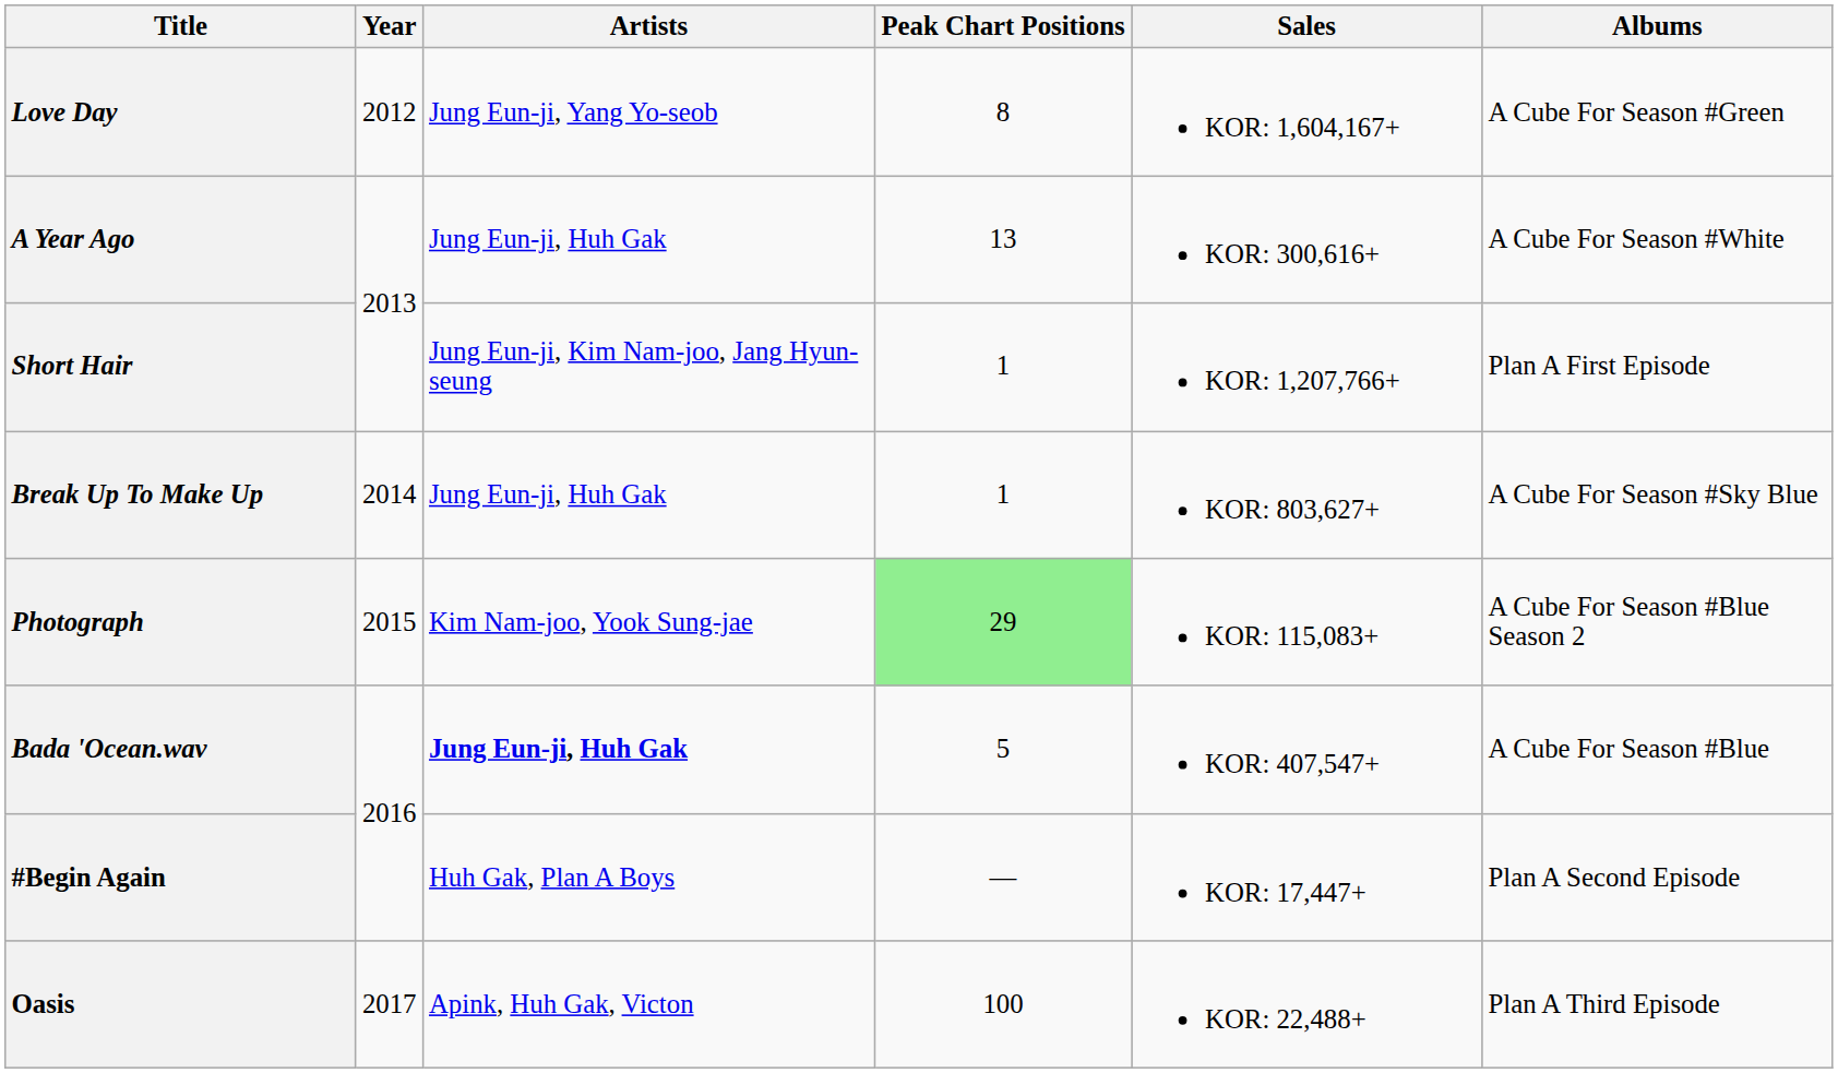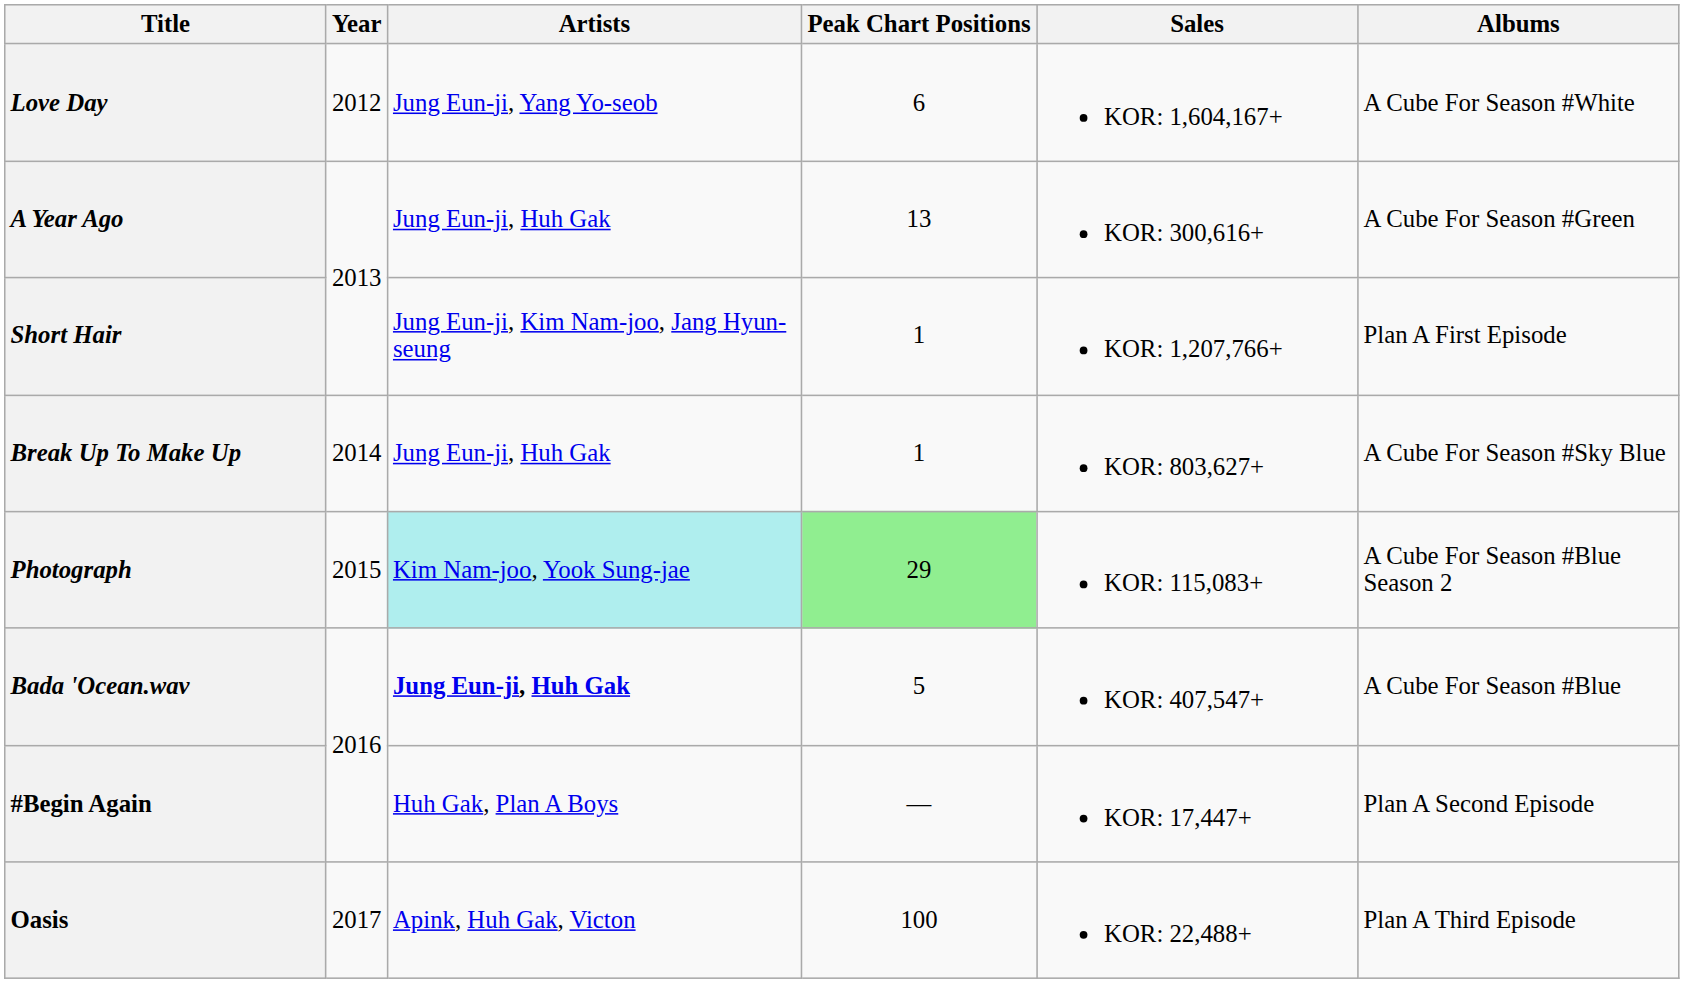 <table class="wikitable">
 <tr>
 <th width="200">Title</th>
 <th scope="col">Year</th>
 <th width="260">Artists</th>
 <th>Peak Chart Positions</th>
 <th width="200">Sales<br></th>
 <th width="200">Albums</th>
 </tr>
 <tr>
 <th style="text-align:left"><em>Love Day</em></th>
 <td style="text-align:center">2012</td>
 <td><a href='#'>Jung Eun-ji</a>, <a href='#'>Yang Yo-seob</a></td>
-<td style="text-align:center">8</td>
+<td style="text-align:center">6</td>
 <td><br><ul><li>KOR: 1,604,167+</li></ul></td>
-<td>A Cube For Season #Green</td>
+<td>A Cube For Season #White</td>
 </tr>
 <tr>
 <th style="text-align:left"><em>A Year Ago</em></th>
 <td rowspan="2" style="text-align:center">2013</td>
 <td><a href='#'>Jung Eun-ji</a>, <a href='#'>Huh Gak</a></td>
 <td style="text-align:center">13</td>
 <td><br><ul><li>KOR: 300,616+</li></ul></td>
-<td>A Cube For Season #White</td>
+<td>A Cube For Season #Green</td>
 </tr>
 <tr>
 <th style="text-align:left"><em>Short Hair</em></th>
 <td><a href='#'>Jung Eun-ji</a>, <a href='#'>Kim Nam-joo</a>, <a href='#'>Jang Hyun-seung</a></td>
 <td style="text-align:center">1</td>
 <td><br><ul><li>KOR: 1,207,766+</li></ul></td>
 <td>Plan A First Episode</td>
 </tr>
 <tr>
 <th style="text-align:left"><em>Break Up To Make Up</em></th>
 <td style="text-align:center">2014</td>
 <td><a href='#'>Jung Eun-ji</a>, <a href='#'>Huh Gak</a></td>
 <td style="text-align:center">1</td>
 <td><br><ul><li>KOR: 803,627+</li></ul></td>
 <td>A Cube For Season #Sky Blue</td>
 </tr>
 <tr>
 <th style="text-align:left"><em>Photograph</em></th>
 <td style="text-align:center">2015</td>
-<td><a href='#'>Kim Nam-joo</a>, <a href='#'>Yook Sung-jae</a></td>
+<td style="background: paleturquoise;"><a href='#'>Kim Nam-joo</a>, <a href='#'>Yook Sung-jae</a></td>
 <td style="background: lightgreen; text-align:center">29</td>
 <td><br><ul><li>KOR: 115,083+</li></ul></td>
 <td>A Cube For Season #Blue Season 2</td>
 </tr>
 <tr>
 <th style="text-align:left"><em>Bada 'Ocean.wav<strong></th>
 <td rowspan="2" style="text-align:center">2016</td>
 <td><strong><a href='#'>Jung Eun-ji</a>, <a href='#'>Huh Gak</a></strong></td>
 <td style="text-align:center">5</td>
 <td><br><ul><li>KOR: 407,547+</li></ul></td>
 <td>A Cube For Season #Blue</td>
 </tr>
 <tr>
 <th style="text-align:left"></em>#Begin Again<em></th>
 <td><a href='#'>Huh Gak</a>, <a href='#'>Plan A Boys</a></td>
 <td style="text-align:center">—</td>
 <td><br><ul><li>KOR: 17,447+</li></ul></td>
 <td>Plan A Second Episode</td>
 </tr>
 <tr>
 <th style="text-align:left"></em>Oasis<em></th>
 <td style="text-align:center">2017</td>
 <td><a href='#'>Apink</a>, <a href='#'>Huh Gak</a>, <a href='#'>Victon</a></td>
 <td style="text-align:center">100</td>
 <td><br><ul><li>KOR: 22,488+</li></ul></td>
 <td>Plan A Third Episode</td>
 </tr>
 </table>
